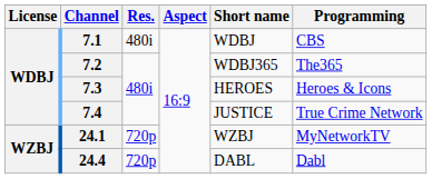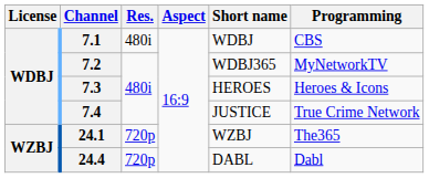 <table class="wikitable">
 <tr>
 <th scope = "col">License</th>
 <th scope = "col"><a href='#'>Channel</a></th>
 <th scope = "col"><a href='#'>Res.</a></th>
 <th scope = "col"><a href='#'>Aspect</a></th>
 <th scope = "col">Short name</th>
 <th scope = "col">Programming</th>
 </tr>
 <tr>
 <th rowspan = "4" style="border-right: 4px solid #60B0FF;">WDBJ</th>
 <th scope = "row">7.1</th>
 <td>480i</td>
 <td rowspan=6><a href='#'>16:9</a></td>
 <td>WDBJ</td>
 <td><a href='#'>CBS</a></td>
 </tr>
 <tr>
 <th scope = "row">7.2</th>
 <td rowspan=3><a href='#'>480i</a></td>
 <td>WDBJ365</td>
-<td><a href='#'>The365</a></td>
+<td><a href='#'>MyNetworkTV</a></td>
 </tr>
 <tr>
 <th scope = "row">7.3</th>
 <td>HEROES</td>
 <td><a href='#'>Heroes & Icons</a></td>
 </tr>
 <tr>
 <th scope = "row">7.4</th>
 <td>JUSTICE</td>
 <td><a href='#'>True Crime Network</a></td>
 </tr>
 <tr>
 <th rowspan = "2" scope = "row" style="border-right: 4px solid #0057AF;">WZBJ</th>
 <th scope = "row">24.1</th>
 <td><a href='#'>720p</a></td>
 <td>WZBJ</td>
-<td><a href='#'>MyNetworkTV</a></td>
+<td><a href='#'>The365</a></td>
 </tr>
 <tr>
 <th scope = "row">24.4</th>
 <td><a href='#'>720p</a></td>
 <td>DABL</td>
 <td><a href='#'>Dabl</a></td>
 </tr>
 </table>
